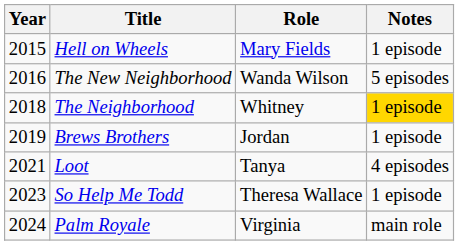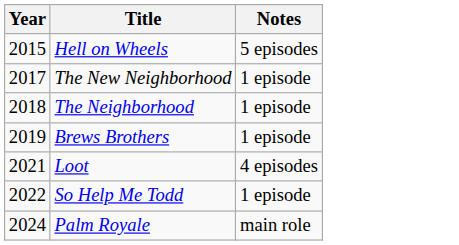 <table class="wikitable">
 <tr>
 <th>Year</th>
 <th>Title</th>
-<th>Role</th>
 <th>Notes</th>
 </tr>
 <tr>
 <td>2015</td>
 <td><em><a href='#'>Hell on Wheels</a></em></td>
-<td><a href='#'>Mary Fields</a></td>
-<td>1 episode</td>
+<td>5 episodes</td>
 </tr>
 <tr>
-<td>2016</td>
+<td>2017</td>
 <td><em>The New Neighborhood</em></td>
-<td>Wanda Wilson</td>
-<td>5 episodes</td>
+<td>1 episode</td>
 </tr>
 <tr>
 <td>2018</td>
 <td><em><a href='#'>The Neighborhood</a></em></td>
-<td>Whitney</td>
-<td style="background: gold;">1 episode</td>
+<td>1 episode</td>
 </tr>
 <tr>
 <td>2019</td>
 <td><em><a href='#'>Brews Brothers</a></em></td>
-<td>Jordan</td>
 <td>1 episode</td>
 </tr>
 <tr>
 <td>2021</td>
 <td><em><a href='#'>Loot</a></em></td>
-<td>Tanya</td>
 <td>4 episodes</td>
 </tr>
 <tr>
-<td>2023</td>
+<td>2022</td>
 <td><em><a href='#'>So Help Me Todd</a></em></td>
-<td>Theresa Wallace</td>
 <td>1 episode</td>
 </tr>
 <tr>
 <td>2024</td>
 <td><em><a href='#'>Palm Royale</a></em></td>
-<td>Virginia</td>
 <td>main role</td>
 </tr>
 </table>
